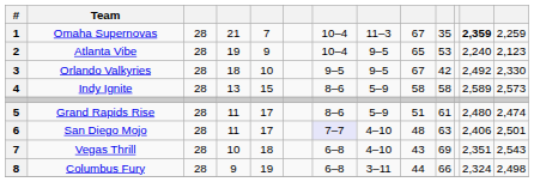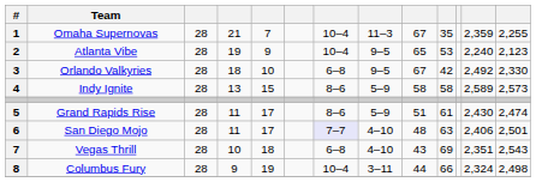 <table class="wikitable" style="width:45em; font-size:95%; text-align:center">
 <tr>
 <th width="5%">#</th>
 <th width="37%">Team</th>
 <th width="7.5%"></th>
 <th width="7.5%"></th>
 <th width="7.5%"></th>
 <th width="7.5%"></th>
 <th width="10%"></th>
 <th width="10%"></th>
 <th width="10%"></th>
 <th width="10%"></th>
 <th width="10%"></th>
 <th width="10%"></th>
 <th width="10%"></th>
 </tr>
 <tr>
 <th>1</th>
 <td><a href='#'>Omaha Supernovas</a></td>
 <td>28</td>
 <td>21</td>
 <td>7</td>
 <td></td>
 <td>10–4</td>
 <td>11–3</td>
 <td>67</td>
 <td>35</td>
 <td></td>
-<td><strong>2,359</strong></td>
-<td>2,259</td>
+<td>2,359</td>
+<td>2,255</td>
 </tr>
 <tr>
 <th>2</th>
 <td><a href='#'>Atlanta Vibe</a></td>
 <td>28</td>
 <td>19</td>
 <td>9</td>
 <td></td>
 <td>10–4</td>
 <td>9–5</td>
 <td>65</td>
 <td>53</td>
 <td></td>
 <td>2,240</td>
 <td>2,123</td>
 </tr>
 <tr>
 <th>3</th>
 <td><a href='#'>Orlando Valkyries</a></td>
 <td>28</td>
 <td>18</td>
 <td>10</td>
 <td></td>
-<td>9–5</td>
+<td>6–8</td>
 <td>9–5</td>
 <td>67</td>
 <td>42</td>
 <td></td>
 <td>2,492</td>
 <td>2,330</td>
 </tr>
 <tr>
 <th>4</th>
 <td><a href='#'>Indy Ignite</a></td>
 <td>28</td>
 <td>13</td>
 <td>15</td>
 <td></td>
 <td>8–6</td>
 <td>5–9</td>
 <td>58</td>
 <td>58</td>
 <td></td>
 <td>2,589</td>
 <td>2,573</td>
 </tr>
 <tr>
 </tr>
 <tr bgcolor="#cccccc">
 <td></td>
 <td></td>
 <td></td>
 <td></td>
 <td></td>
 <td></td>
 <td></td>
 <td></td>
 <td></td>
 <td></td>
 <td></td>
 <td></td>
 <td></td>
 </tr>
 <tr>
 <th>5</th>
 <td><a href='#'>Grand Rapids Rise</a></td>
 <td>28</td>
 <td>11</td>
 <td>17</td>
 <td></td>
 <td>8–6</td>
 <td>5–9</td>
 <td>51</td>
 <td>61</td>
 <td></td>
-<td>2,480</td>
+<td>2,430</td>
 <td>2,474</td>
 </tr>
 <tr>
 <th>6</th>
 <td><a href='#'>San Diego Mojo</a></td>
 <td>28</td>
 <td>11</td>
 <td>17</td>
 <td></td>
 <td style="background: lavender;">7–7</td>
 <td>4–10</td>
 <td>48</td>
 <td>63</td>
 <td></td>
 <td>2,406</td>
 <td>2,501</td>
 </tr>
 <tr>
 <th>7</th>
 <td><a href='#'>Vegas Thrill</a></td>
 <td>28</td>
 <td>10</td>
 <td>18</td>
 <td></td>
 <td>6–8</td>
 <td>4–10</td>
 <td>43</td>
 <td>69</td>
 <td></td>
 <td>2,351</td>
 <td>2,543</td>
 </tr>
 <tr>
 <th>8</th>
 <td><a href='#'>Columbus Fury</a></td>
 <td>28</td>
 <td>9</td>
 <td>19</td>
 <td></td>
-<td>6–8</td>
+<td>10–4</td>
 <td>3–11</td>
 <td>44</td>
 <td>66</td>
 <td></td>
 <td>2,324</td>
 <td>2,498</td>
 </tr>
 <tr>
 </tr>
 </table>
